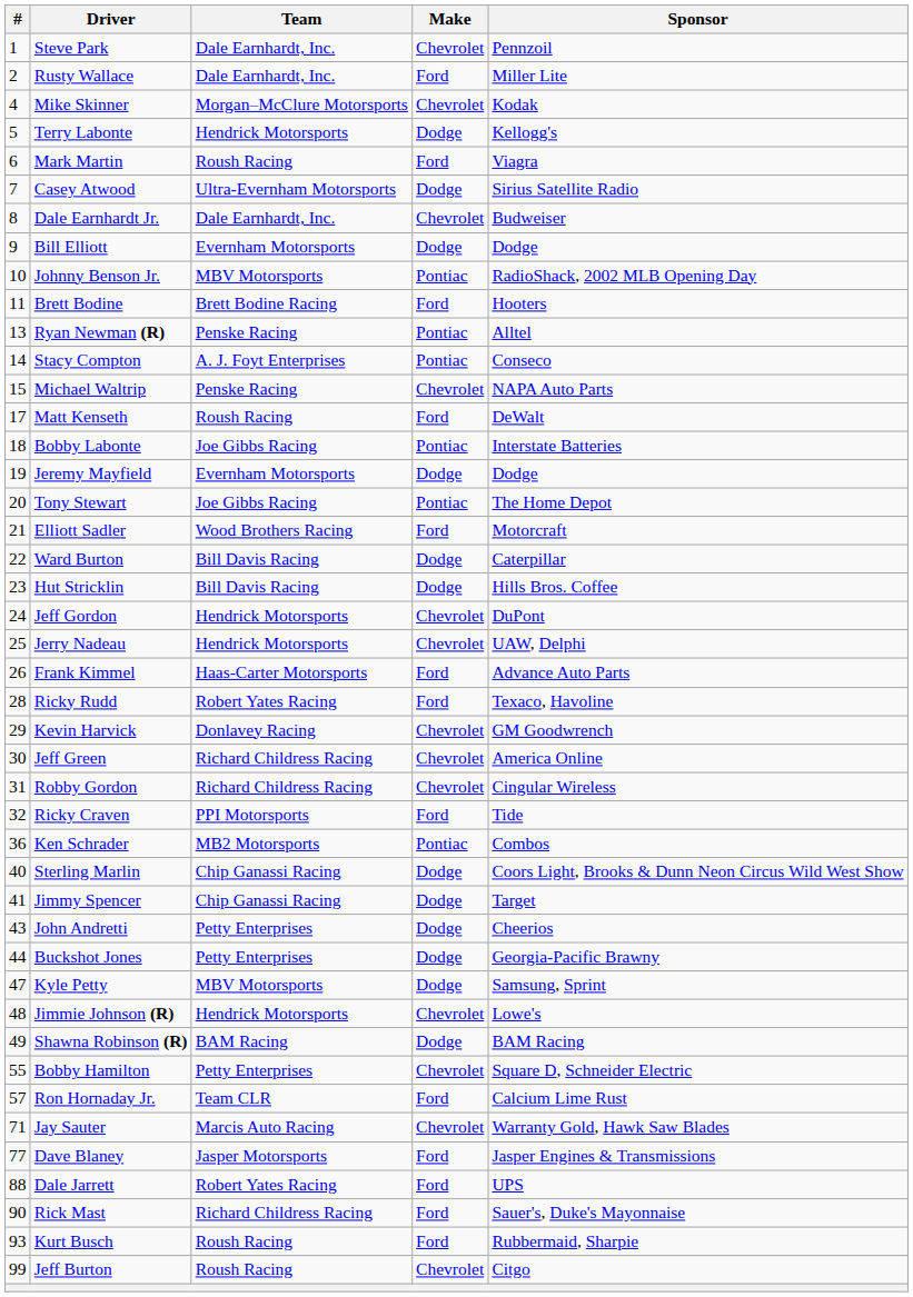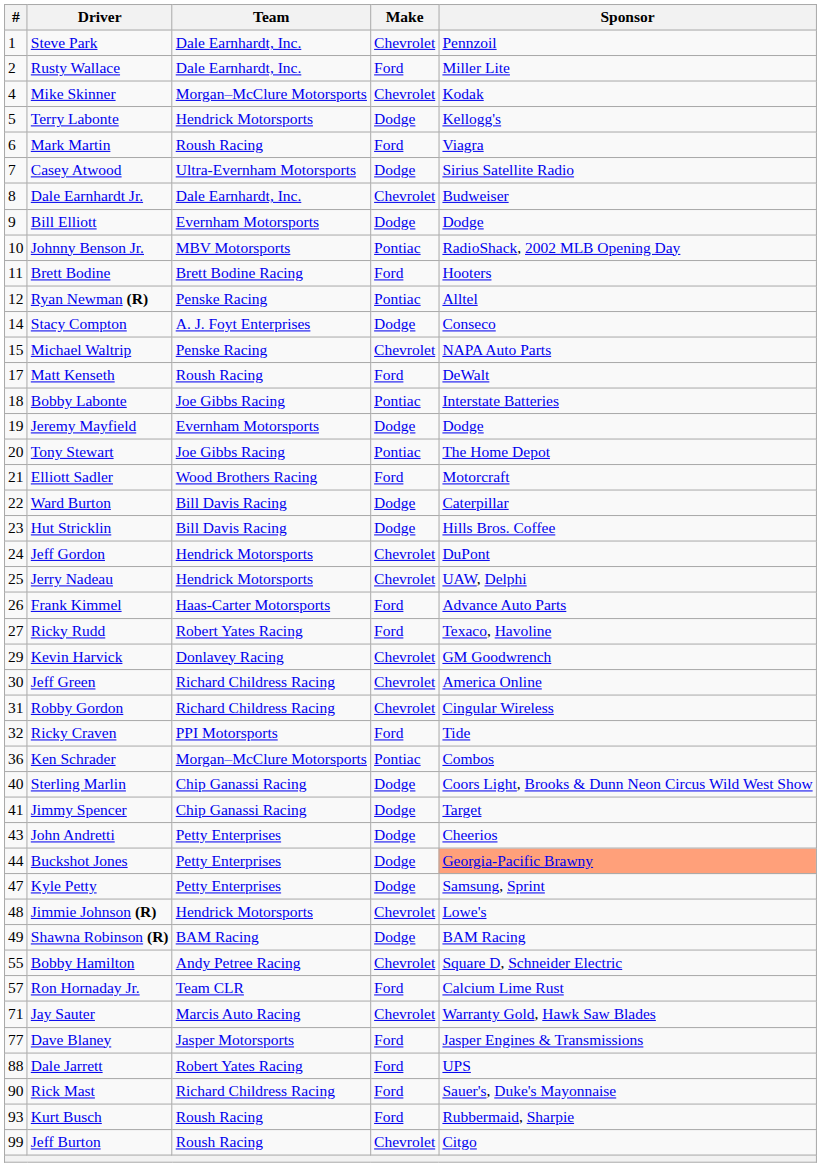 <table class="wikitable" style="font-size:95%">
 <tr>
 <th>#</th>
 <th>Driver</th>
 <th>Team</th>
 <th>Make</th>
 <th>Sponsor</th>
 </tr>
 <tr>
 <td>1</td>
 <td><a href='#'>Steve Park</a></td>
 <td><a href='#'>Dale Earnhardt, Inc.</a></td>
 <td><a href='#'>Chevrolet</a></td>
 <td><a href='#'>Pennzoil</a></td>
 </tr>
 <tr>
 <td>2</td>
 <td><a href='#'>Rusty Wallace</a></td>
 <td><a href='#'>Dale Earnhardt, Inc.</a></td>
 <td><a href='#'>Ford</a></td>
 <td><a href='#'>Miller Lite</a></td>
 </tr>
 <tr>
 <td>4</td>
 <td><a href='#'>Mike Skinner</a></td>
 <td><a href='#'>Morgan–McClure Motorsports</a></td>
 <td><a href='#'>Chevrolet</a></td>
 <td><a href='#'>Kodak</a></td>
 </tr>
 <tr>
 <td>5</td>
 <td><a href='#'>Terry Labonte</a></td>
 <td><a href='#'>Hendrick Motorsports</a></td>
 <td><a href='#'>Dodge</a></td>
 <td><a href='#'>Kellogg's</a></td>
 </tr>
 <tr>
 <td>6</td>
 <td><a href='#'>Mark Martin</a></td>
 <td><a href='#'>Roush Racing</a></td>
 <td><a href='#'>Ford</a></td>
 <td><a href='#'>Viagra</a></td>
 </tr>
 <tr>
 <td>7</td>
 <td><a href='#'>Casey Atwood</a></td>
 <td><a href='#'>Ultra-Evernham Motorsports</a></td>
 <td><a href='#'>Dodge</a></td>
 <td><a href='#'>Sirius Satellite Radio</a></td>
 </tr>
 <tr>
 <td>8</td>
 <td><a href='#'>Dale Earnhardt Jr.</a></td>
 <td><a href='#'>Dale Earnhardt, Inc.</a></td>
 <td><a href='#'>Chevrolet</a></td>
 <td><a href='#'>Budweiser</a></td>
 </tr>
 <tr>
 <td>9</td>
 <td><a href='#'>Bill Elliott</a></td>
 <td><a href='#'>Evernham Motorsports</a></td>
 <td><a href='#'>Dodge</a></td>
 <td><a href='#'>Dodge</a></td>
 </tr>
 <tr>
 <td>10</td>
 <td><a href='#'>Johnny Benson Jr.</a></td>
 <td><a href='#'>MBV Motorsports</a></td>
 <td><a href='#'>Pontiac</a></td>
 <td><a href='#'>RadioShack</a>, <a href='#'>2002 MLB Opening Day</a></td>
 </tr>
 <tr>
 <td>11</td>
 <td><a href='#'>Brett Bodine</a></td>
 <td><a href='#'>Brett Bodine Racing</a></td>
 <td><a href='#'>Ford</a></td>
 <td><a href='#'>Hooters</a></td>
 </tr>
 <tr>
-<td>13</td>
+<td>12</td>
 <td><a href='#'>Ryan Newman</a> <strong>(R)</strong></td>
 <td><a href='#'>Penske Racing</a></td>
 <td><a href='#'>Pontiac</a></td>
 <td><a href='#'>Alltel</a></td>
 </tr>
 <tr>
 <td>14</td>
 <td><a href='#'>Stacy Compton</a></td>
 <td><a href='#'>A. J. Foyt Enterprises</a></td>
-<td><a href='#'>Pontiac</a></td>
+<td><a href='#'>Dodge</a></td>
 <td><a href='#'>Conseco</a></td>
 </tr>
 <tr>
 <td>15</td>
 <td><a href='#'>Michael Waltrip</a></td>
 <td><a href='#'>Penske Racing</a></td>
 <td><a href='#'>Chevrolet</a></td>
 <td><a href='#'>NAPA Auto Parts</a></td>
 </tr>
 <tr>
 <td>17</td>
 <td><a href='#'>Matt Kenseth</a></td>
 <td><a href='#'>Roush Racing</a></td>
 <td><a href='#'>Ford</a></td>
 <td><a href='#'>DeWalt</a></td>
 </tr>
 <tr>
 <td>18</td>
 <td><a href='#'>Bobby Labonte</a></td>
 <td><a href='#'>Joe Gibbs Racing</a></td>
 <td><a href='#'>Pontiac</a></td>
 <td><a href='#'>Interstate Batteries</a></td>
 </tr>
 <tr>
 <td>19</td>
 <td><a href='#'>Jeremy Mayfield</a></td>
 <td><a href='#'>Evernham Motorsports</a></td>
 <td><a href='#'>Dodge</a></td>
 <td><a href='#'>Dodge</a></td>
 </tr>
 <tr>
 <td>20</td>
 <td><a href='#'>Tony Stewart</a></td>
 <td><a href='#'>Joe Gibbs Racing</a></td>
 <td><a href='#'>Pontiac</a></td>
 <td><a href='#'>The Home Depot</a></td>
 </tr>
 <tr>
 <td>21</td>
 <td><a href='#'>Elliott Sadler</a></td>
 <td><a href='#'>Wood Brothers Racing</a></td>
 <td><a href='#'>Ford</a></td>
 <td><a href='#'>Motorcraft</a></td>
 </tr>
 <tr>
 <td>22</td>
 <td><a href='#'>Ward Burton</a></td>
 <td><a href='#'>Bill Davis Racing</a></td>
 <td><a href='#'>Dodge</a></td>
 <td><a href='#'>Caterpillar</a></td>
 </tr>
 <tr>
 <td>23</td>
 <td><a href='#'>Hut Stricklin</a></td>
 <td><a href='#'>Bill Davis Racing</a></td>
 <td><a href='#'>Dodge</a></td>
 <td><a href='#'>Hills Bros. Coffee</a></td>
 </tr>
 <tr>
 <td>24</td>
 <td><a href='#'>Jeff Gordon</a></td>
 <td><a href='#'>Hendrick Motorsports</a></td>
 <td><a href='#'>Chevrolet</a></td>
 <td><a href='#'>DuPont</a></td>
 </tr>
 <tr>
 <td>25</td>
 <td><a href='#'>Jerry Nadeau</a></td>
 <td><a href='#'>Hendrick Motorsports</a></td>
 <td><a href='#'>Chevrolet</a></td>
 <td><a href='#'>UAW</a>, <a href='#'>Delphi</a></td>
 </tr>
 <tr>
 <td>26</td>
 <td><a href='#'>Frank Kimmel</a></td>
 <td><a href='#'>Haas-Carter Motorsports</a></td>
 <td><a href='#'>Ford</a></td>
 <td><a href='#'>Advance Auto Parts</a></td>
 </tr>
 <tr>
-<td>28</td>
+<td>27</td>
 <td><a href='#'>Ricky Rudd</a></td>
 <td><a href='#'>Robert Yates Racing</a></td>
 <td><a href='#'>Ford</a></td>
 <td><a href='#'>Texaco</a>, <a href='#'>Havoline</a></td>
 </tr>
 <tr>
 <td>29</td>
 <td><a href='#'>Kevin Harvick</a></td>
 <td><a href='#'>Donlavey Racing</a></td>
 <td><a href='#'>Chevrolet</a></td>
 <td><a href='#'>GM Goodwrench</a></td>
 </tr>
 <tr>
 <td>30</td>
 <td><a href='#'>Jeff Green</a></td>
 <td><a href='#'>Richard Childress Racing</a></td>
 <td><a href='#'>Chevrolet</a></td>
 <td><a href='#'>America Online</a></td>
 </tr>
 <tr>
 <td>31</td>
 <td><a href='#'>Robby Gordon</a></td>
 <td><a href='#'>Richard Childress Racing</a></td>
 <td><a href='#'>Chevrolet</a></td>
 <td><a href='#'>Cingular Wireless</a></td>
 </tr>
 <tr>
 <td>32</td>
 <td><a href='#'>Ricky Craven</a></td>
 <td><a href='#'>PPI Motorsports</a></td>
 <td><a href='#'>Ford</a></td>
 <td><a href='#'>Tide</a></td>
 </tr>
 <tr>
 <td>36</td>
 <td><a href='#'>Ken Schrader</a></td>
-<td><a href='#'>MB2 Motorsports</a></td>
+<td><a href='#'>Morgan–McClure Motorsports</a></td>
 <td><a href='#'>Pontiac</a></td>
 <td><a href='#'>Combos</a></td>
 </tr>
 <tr>
 <td>40</td>
 <td><a href='#'>Sterling Marlin</a></td>
 <td><a href='#'>Chip Ganassi Racing</a></td>
 <td><a href='#'>Dodge</a></td>
 <td><a href='#'>Coors Light</a>, <a href='#'>Brooks & Dunn Neon Circus Wild West Show</a></td>
 </tr>
 <tr>
 <td>41</td>
 <td><a href='#'>Jimmy Spencer</a></td>
 <td><a href='#'>Chip Ganassi Racing</a></td>
 <td><a href='#'>Dodge</a></td>
 <td><a href='#'>Target</a></td>
 </tr>
 <tr>
 <td>43</td>
 <td><a href='#'>John Andretti</a></td>
 <td><a href='#'>Petty Enterprises</a></td>
 <td><a href='#'>Dodge</a></td>
 <td><a href='#'>Cheerios</a></td>
 </tr>
 <tr>
 <td>44</td>
 <td><a href='#'>Buckshot Jones</a></td>
 <td><a href='#'>Petty Enterprises</a></td>
 <td><a href='#'>Dodge</a></td>
-<td><a href='#'>Georgia-Pacific Brawny</a></td>
+<td style="background: lightsalmon;"><a href='#'>Georgia-Pacific Brawny</a></td>
 </tr>
 <tr>
 <td>47</td>
 <td><a href='#'>Kyle Petty</a></td>
-<td><a href='#'>MBV Motorsports</a></td>
+<td><a href='#'>Petty Enterprises</a></td>
 <td><a href='#'>Dodge</a></td>
 <td><a href='#'>Samsung</a>, <a href='#'>Sprint</a></td>
 </tr>
 <tr>
 <td>48</td>
 <td><a href='#'>Jimmie Johnson</a> <strong>(R)</strong></td>
 <td><a href='#'>Hendrick Motorsports</a></td>
 <td><a href='#'>Chevrolet</a></td>
 <td><a href='#'>Lowe's</a></td>
 </tr>
 <tr>
 <td>49</td>
 <td><a href='#'>Shawna Robinson</a> <strong>(R)</strong></td>
 <td><a href='#'>BAM Racing</a></td>
 <td><a href='#'>Dodge</a></td>
 <td><a href='#'>BAM Racing</a></td>
 </tr>
 <tr>
 <td>55</td>
 <td><a href='#'>Bobby Hamilton</a></td>
-<td><a href='#'>Petty Enterprises</a></td>
+<td><a href='#'>Andy Petree Racing</a></td>
 <td><a href='#'>Chevrolet</a></td>
 <td><a href='#'>Square D</a>, <a href='#'>Schneider Electric</a></td>
 </tr>
 <tr>
 <td>57</td>
 <td><a href='#'>Ron Hornaday Jr.</a></td>
 <td><a href='#'>Team CLR</a></td>
 <td><a href='#'>Ford</a></td>
 <td><a href='#'>Calcium Lime Rust</a></td>
 </tr>
 <tr>
 <td>71</td>
 <td><a href='#'>Jay Sauter</a></td>
 <td><a href='#'>Marcis Auto Racing</a></td>
 <td><a href='#'>Chevrolet</a></td>
 <td><a href='#'>Warranty Gold</a>, <a href='#'>Hawk Saw Blades</a></td>
 </tr>
 <tr>
 <td>77</td>
 <td><a href='#'>Dave Blaney</a></td>
 <td><a href='#'>Jasper Motorsports</a></td>
 <td><a href='#'>Ford</a></td>
 <td><a href='#'>Jasper Engines & Transmissions</a></td>
 </tr>
 <tr>
 <td>88</td>
 <td><a href='#'>Dale Jarrett</a></td>
 <td><a href='#'>Robert Yates Racing</a></td>
 <td><a href='#'>Ford</a></td>
 <td><a href='#'>UPS</a></td>
 </tr>
 <tr>
 <td>90</td>
 <td><a href='#'>Rick Mast</a></td>
 <td><a href='#'>Richard Childress Racing</a></td>
 <td><a href='#'>Ford</a></td>
 <td><a href='#'>Sauer's</a>, <a href='#'>Duke's Mayonnaise</a></td>
 </tr>
 <tr>
 <td>93</td>
 <td><a href='#'>Kurt Busch</a></td>
 <td><a href='#'>Roush Racing</a></td>
 <td><a href='#'>Ford</a></td>
 <td><a href='#'>Rubbermaid</a>, <a href='#'>Sharpie</a></td>
 </tr>
 <tr>
 <td>99</td>
 <td><a href='#'>Jeff Burton</a></td>
 <td><a href='#'>Roush Racing</a></td>
 <td><a href='#'>Chevrolet</a></td>
 <td><a href='#'>Citgo</a></td>
 </tr>
 <tr>
 <th colspan="5"></th>
 </tr>
 </table>
